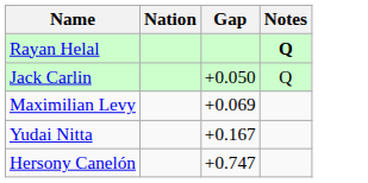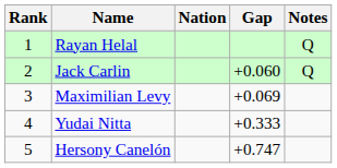 <table class="wikitable sortable" style="text-align:center">
 <tr>
+<th>Rank</th>
 <th>Name</th>
 <th>Nation</th>
 <th>Gap</th>
 <th>Notes</th>
 </tr>
 <tr bgcolor=ccffcc>
+<td>1</td>
 <td align=left><a href='#'>Rayan Helal</a></td>
 <td align=left></td>
 <td></td>
-<td><strong>Q</strong></td>
+<td>Q</td>
 </tr>
 <tr bgcolor=ccffcc>
+<td>2</td>
 <td align=left><a href='#'>Jack Carlin</a></td>
 <td align=left></td>
-<td>+0.050</td>
+<td>+0.060</td>
 <td>Q</td>
 </tr>
 <tr>
+<td>3</td>
 <td align=left><a href='#'>Maximilian Levy</a></td>
 <td align=left></td>
 <td>+0.069</td>
 <td></td>
 </tr>
 <tr>
+<td>4</td>
 <td align=left><a href='#'>Yudai Nitta</a></td>
 <td align=left></td>
-<td>+0.167</td>
+<td>+0.333</td>
 <td></td>
 </tr>
 <tr>
+<td>5</td>
 <td align=left><a href='#'>Hersony Canelón</a></td>
 <td align=left></td>
 <td>+0.747</td>
 <td></td>
 </tr>
 </table>
